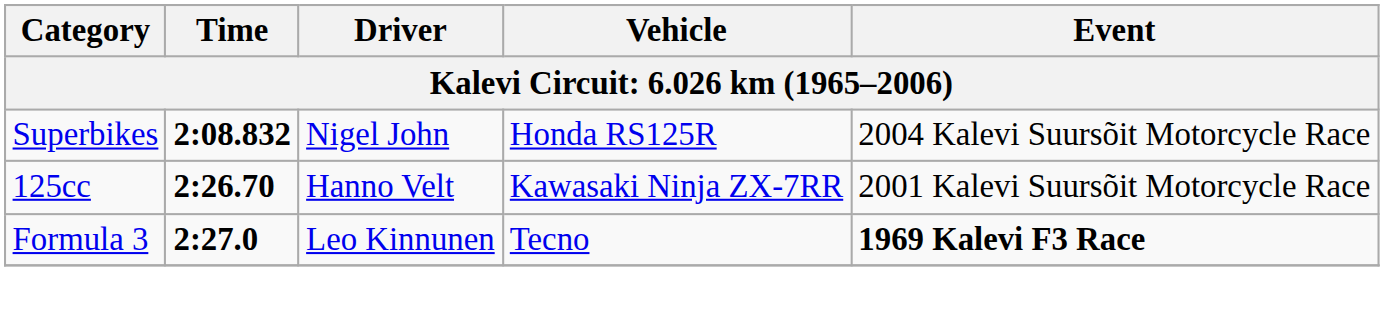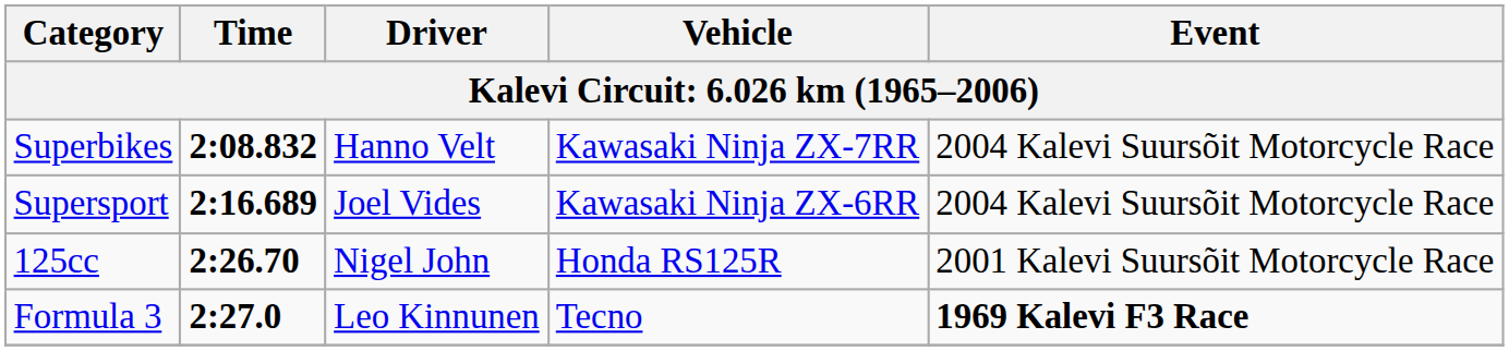 <table class="wikitable">
 <tr>
 <th>Category</th>
 <th>Time</th>
 <th>Driver</th>
 <th>Vehicle</th>
 <th>Event</th>
 </tr>
 <tr>
 <th colspan=5>Kalevi Circuit: 6.026 km (1965–2006)</th>
 </tr>
 <tr>
 <td><a href='#'>Superbikes</a></td>
 <td><strong>2:08.832</strong></td>
-<td><a href='#'>Nigel John</a></td>
-<td><a href='#'>Honda RS125R</a></td>
+<td><a href='#'>Hanno Velt</a></td>
+<td><a href='#'>Kawasaki Ninja ZX-7RR</a></td>
+<td>2004 Kalevi Suursõit Motorcycle Race</td>
+</tr>
+<tr>
+<td><a href='#'>Supersport</a></td>
+<td><strong>2:16.689</strong></td>
+<td><a href='#'>Joel Vides</a></td>
+<td><a href='#'>Kawasaki Ninja ZX-6RR</a></td>
 <td>2004 Kalevi Suursõit Motorcycle Race</td>
 </tr>
 <tr>
 <td><a href='#'>125cc</a></td>
 <td><strong>2:26.70</strong></td>
-<td><a href='#'>Hanno Velt</a></td>
-<td><a href='#'>Kawasaki Ninja ZX-7RR</a></td>
+<td><a href='#'>Nigel John</a></td>
+<td><a href='#'>Honda RS125R</a></td>
 <td>2001 Kalevi Suursõit Motorcycle Race</td>
 </tr>
 <tr>
 <td><a href='#'>Formula 3</a></td>
 <td><strong>2:27.0</strong></td>
 <td><a href='#'>Leo Kinnunen</a></td>
 <td><a href='#'>Tecno</a></td>
 <td><strong>1969 Kalevi F3 Race</strong></td>
 </tr>
 <tr>
 </tr>
 </table>
